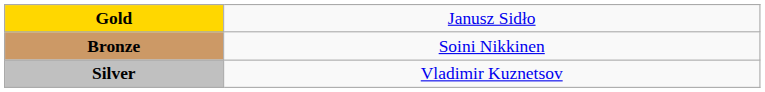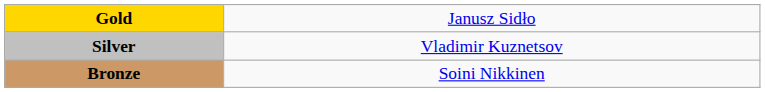 <table class="wikitable" style="text-align:center; " width="35%">
 <tr>
 <td bgcolor="gold"><strong>Gold</strong></td>
 <td><a href='#'>Janusz Sidło</a><br>  <small><em></em></small></td>
 </tr>
 <tr>
+<td bgcolor="silver"><strong>Silver</strong></td>
+<td><a href='#'>Vladimir Kuznetsov</a><br>  <small><em></em></small></td>
+</tr>
+<tr>
 <td bgcolor="CC9966"><strong>Bronze</strong></td>
 <td><a href='#'>Soini Nikkinen</a><br>  <small><em></em></small></td>
 </tr>
-<tr>
-<td bgcolor="silver"><strong>Silver</strong></td>
-<td><a href='#'>Vladimir Kuznetsov</a><br>  <small><em></em></small></td>
-</tr>
 </table>
